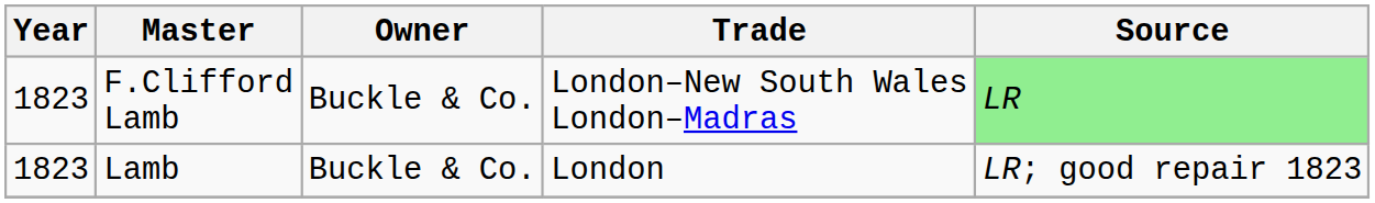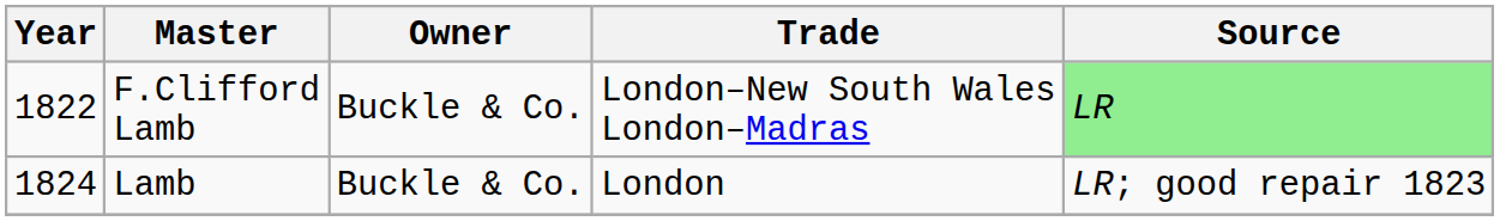 <table class=" wikitable">
 <tr>
 <th>Year</th>
 <th>Master</th>
 <th>Owner</th>
 <th>Trade</th>
 <th>Source</th>
 </tr>
 <tr>
-<td>1823</td>
+<td>1822</td>
 <td>F.Clifford<br>Lamb</td>
 <td>Buckle & Co.</td>
 <td>London–New South Wales<br>London–<a href='#'>Madras</a></td>
 <td style="background: lightgreen;"><em>LR</em></td>
 </tr>
 <tr>
-<td>1823</td>
+<td>1824</td>
 <td>Lamb</td>
 <td>Buckle & Co.</td>
 <td>London</td>
 <td><em>LR</em>; good repair 1823</td>
 </tr>
 <tr>
 </tr>
 </table>
